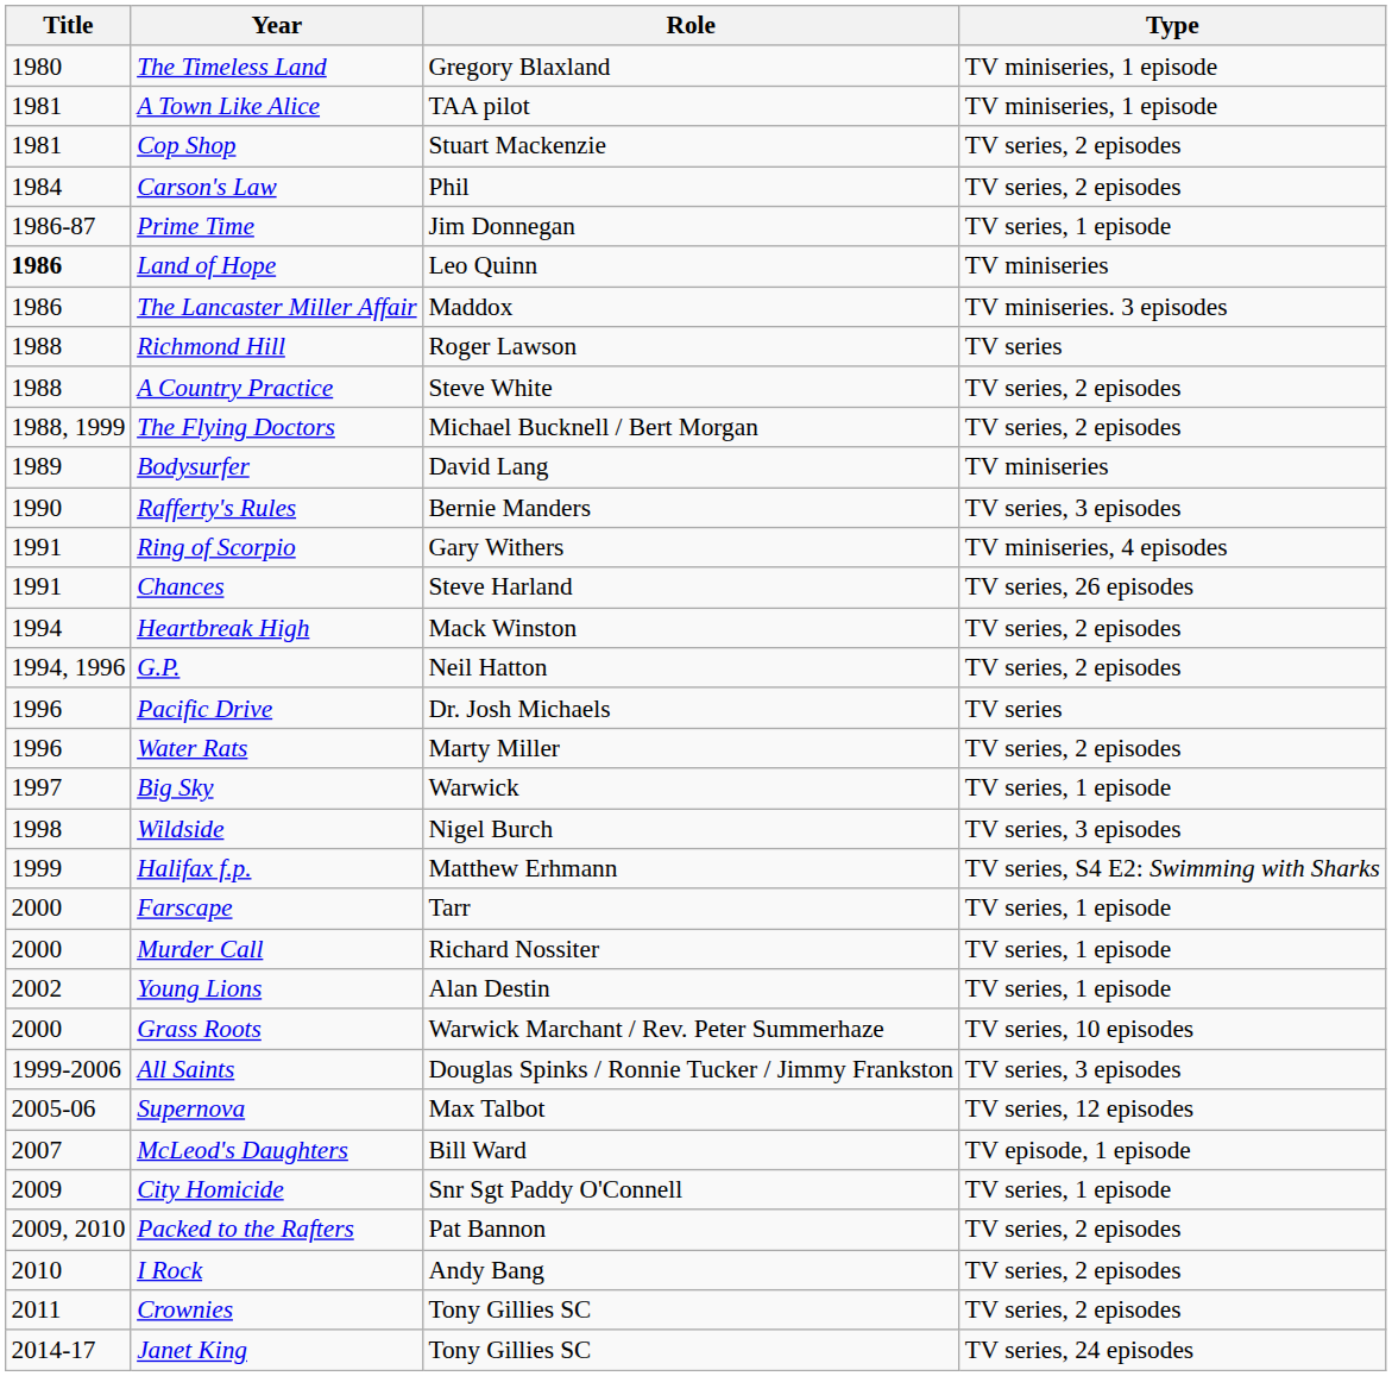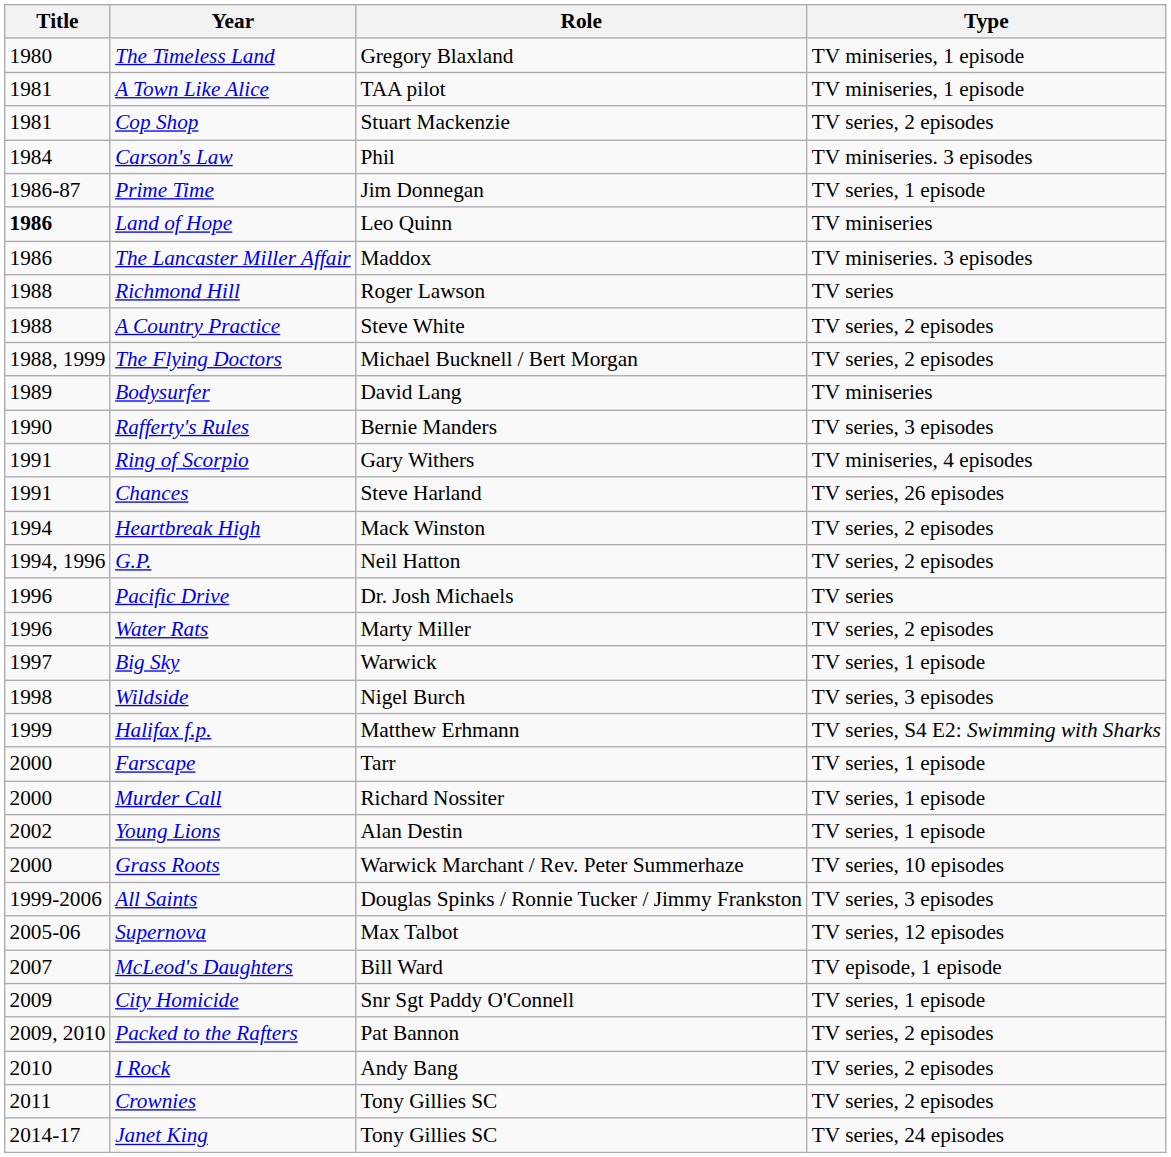 <table class="wikitable">
 <tr>
 <th>Title</th>
 <th>Year</th>
 <th>Role</th>
 <th>Type</th>
 </tr>
 <tr>
 <td>1980</td>
 <td><em><a href='#'>The Timeless Land</a></em></td>
 <td>Gregory Blaxland</td>
 <td>TV miniseries, 1 episode</td>
 </tr>
 <tr>
 <td>1981</td>
 <td><em><a href='#'>A Town Like Alice</a></em></td>
 <td>TAA pilot</td>
 <td>TV miniseries, 1 episode</td>
 </tr>
 <tr>
 <td>1981</td>
 <td><em><a href='#'>Cop Shop</a></em></td>
 <td>Stuart Mackenzie</td>
 <td>TV series, 2 episodes</td>
 </tr>
 <tr>
 <td>1984</td>
 <td><em><a href='#'>Carson's Law</a></em></td>
 <td>Phil</td>
-<td>TV series, 2 episodes</td>
+<td>TV miniseries. 3 episodes</td>
 </tr>
 <tr>
 <td>1986-87</td>
 <td><em><a href='#'>Prime Time</a></em></td>
 <td>Jim Donnegan</td>
 <td>TV series, 1 episode</td>
 </tr>
 <tr>
 <td><strong>1986</strong></td>
 <td><em><a href='#'>Land of Hope</a></em></td>
 <td>Leo Quinn</td>
 <td>TV miniseries</td>
 </tr>
 <tr>
 <td>1986</td>
 <td><em><a href='#'>The Lancaster Miller Affair</a></em></td>
 <td>Maddox</td>
 <td>TV miniseries. 3 episodes</td>
 </tr>
 <tr>
 <td>1988</td>
 <td><em><a href='#'>Richmond Hill</a></em></td>
 <td>Roger Lawson</td>
 <td>TV series</td>
 </tr>
 <tr>
 <td>1988</td>
 <td><em><a href='#'>A Country Practice</a></em></td>
 <td>Steve White</td>
 <td>TV series, 2 episodes</td>
 </tr>
 <tr>
 <td>1988, 1999</td>
 <td><em><a href='#'>The Flying Doctors</a></em></td>
 <td>Michael Bucknell / Bert Morgan</td>
 <td>TV series, 2 episodes</td>
 </tr>
 <tr>
 <td>1989</td>
 <td><em><a href='#'>Bodysurfer</a></em></td>
 <td>David Lang</td>
 <td>TV miniseries</td>
 </tr>
 <tr>
 <td>1990</td>
 <td><em><a href='#'>Rafferty's Rules</a></em></td>
 <td>Bernie Manders</td>
 <td>TV series, 3 episodes</td>
 </tr>
 <tr>
 <td>1991</td>
 <td><em><a href='#'>Ring of Scorpio</a></em></td>
 <td>Gary Withers</td>
 <td>TV miniseries, 4 episodes</td>
 </tr>
 <tr>
 <td>1991</td>
 <td><em><a href='#'>Chances</a></em></td>
 <td>Steve Harland</td>
 <td>TV series, 26 episodes</td>
 </tr>
 <tr>
 <td>1994</td>
 <td><em><a href='#'>Heartbreak High</a></em></td>
 <td>Mack Winston</td>
 <td>TV series, 2 episodes</td>
 </tr>
 <tr>
 <td>1994, 1996</td>
 <td><em><a href='#'>G.P.</a></em></td>
 <td>Neil Hatton</td>
 <td>TV series, 2 episodes</td>
 </tr>
 <tr>
 <td>1996</td>
 <td><em><a href='#'>Pacific Drive</a></em></td>
 <td>Dr. Josh Michaels</td>
 <td>TV series</td>
 </tr>
 <tr>
 <td>1996</td>
 <td><em><a href='#'>Water Rats</a></em></td>
 <td>Marty Miller</td>
 <td>TV series, 2 episodes</td>
 </tr>
 <tr>
 <td>1997</td>
 <td><em><a href='#'>Big Sky</a></em></td>
 <td>Warwick</td>
 <td>TV series, 1 episode</td>
 </tr>
 <tr>
 <td>1998</td>
 <td><em><a href='#'>Wildside</a></em></td>
 <td>Nigel Burch</td>
 <td>TV series, 3 episodes</td>
 </tr>
 <tr>
 <td>1999</td>
 <td><em><a href='#'>Halifax f.p.</a></em></td>
 <td>Matthew Erhmann</td>
 <td>TV series, S4 E2: <em>Swimming with Sharks</em></td>
 </tr>
 <tr>
 <td>2000</td>
 <td><em><a href='#'>Farscape</a></em></td>
 <td>Tarr</td>
 <td>TV series, 1 episode</td>
 </tr>
 <tr>
 <td>2000</td>
 <td><em><a href='#'>Murder Call</a></em></td>
 <td>Richard Nossiter</td>
 <td>TV series, 1 episode</td>
 </tr>
 <tr>
 <td>2002</td>
 <td><em><a href='#'>Young Lions</a></em></td>
 <td>Alan Destin</td>
 <td>TV series, 1 episode</td>
 </tr>
 <tr>
 <td>2000</td>
 <td><em><a href='#'>Grass Roots</a></em></td>
 <td>Warwick Marchant / Rev. Peter Summerhaze</td>
 <td>TV series, 10 episodes</td>
 </tr>
 <tr>
 <td>1999-2006</td>
 <td><em><a href='#'>All Saints</a></em></td>
 <td>Douglas Spinks / Ronnie Tucker / Jimmy Frankston</td>
 <td>TV series, 3 episodes</td>
 </tr>
 <tr>
 <td>2005-06</td>
 <td><em><a href='#'>Supernova</a></em></td>
 <td>Max Talbot</td>
 <td>TV series, 12 episodes</td>
 </tr>
 <tr>
 <td>2007</td>
 <td><em><a href='#'>McLeod's Daughters</a></em></td>
 <td>Bill Ward</td>
 <td>TV episode, 1 episode</td>
 </tr>
 <tr>
 <td>2009</td>
 <td><em><a href='#'>City Homicide</a></em></td>
 <td>Snr Sgt Paddy O'Connell</td>
 <td>TV series, 1 episode</td>
 </tr>
 <tr>
 <td>2009, 2010</td>
 <td><em><a href='#'>Packed to the Rafters</a></em></td>
 <td>Pat Bannon</td>
 <td>TV series, 2 episodes</td>
 </tr>
 <tr>
 <td>2010</td>
 <td><em><a href='#'>I Rock</a></em></td>
 <td>Andy Bang</td>
 <td>TV series, 2 episodes</td>
 </tr>
 <tr>
 <td>2011</td>
 <td><em><a href='#'>Crownies</a></em></td>
 <td>Tony Gillies SC</td>
 <td>TV series, 2 episodes</td>
 </tr>
 <tr>
 <td>2014-17</td>
 <td><em><a href='#'>Janet King</a></em></td>
 <td>Tony Gillies SC</td>
 <td>TV series, 24 episodes</td>
 </tr>
 </table>
